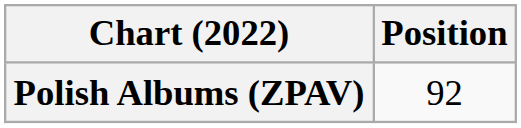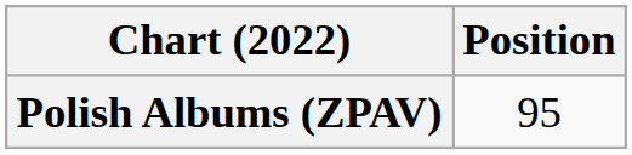 <table class="wikitable sortable plainrowheaders" style="text-align:center">
 <tr>
 <th scope="col">Chart (2022)</th>
 <th scope="col">Position</th>
 </tr>
 <tr>
 <th scope="row">Polish Albums (ZPAV)</th>
-<td>92</td>
+<td>95</td>
 </tr>
 </table>
